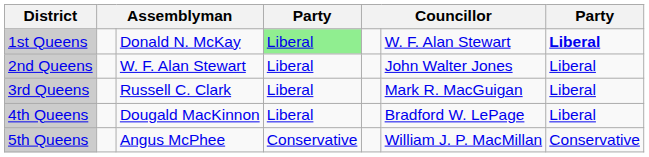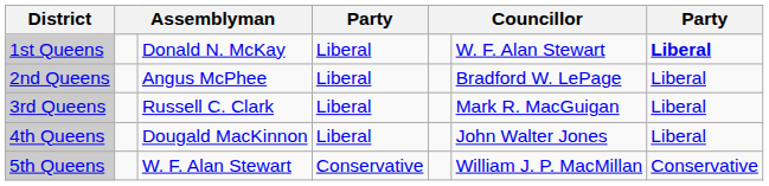 <table class="wikitable">
 <tr>
 <th>District</th>
 <th colspan="2">Assemblyman</th>
 <th>Party</th>
 <th colspan="2">Councillor</th>
 <th>Party</th>
 </tr>
 <tr>
 <td bgcolor="CCCCCC"><a href='#'>1st Queens</a></td>
 <td>   </td>
 <td><a href='#'>Donald N. McKay</a></td>
-<td style="background: lightgreen;"><a href='#'>Liberal</a></td>
+<td><a href='#'>Liberal</a></td>
 <td>   </td>
 <td><a href='#'>W. F. Alan Stewart</a></td>
 <td><strong><a href='#'>Liberal</a></strong></td>
 </tr>
 <tr>
 <td bgcolor="CCCCCC"><a href='#'>2nd Queens</a></td>
 <td>   </td>
-<td><a href='#'>W. F. Alan Stewart</a></td>
+<td><a href='#'>Angus McPhee</a></td>
 <td><a href='#'>Liberal</a></td>
 <td>   </td>
-<td><a href='#'>John Walter Jones</a></td>
+<td><a href='#'>Bradford W. LePage</a></td>
 <td><a href='#'>Liberal</a></td>
 </tr>
 <tr>
 <td bgcolor="CCCCCC"><a href='#'>3rd Queens</a></td>
 <td>   </td>
 <td><a href='#'>Russell C. Clark</a></td>
 <td><a href='#'>Liberal</a></td>
 <td>   </td>
 <td><a href='#'>Mark R. MacGuigan</a></td>
 <td><a href='#'>Liberal</a></td>
 </tr>
 <tr>
 <td bgcolor="CCCCCC"><a href='#'>4th Queens</a></td>
 <td>   </td>
 <td><a href='#'>Dougald MacKinnon</a></td>
 <td><a href='#'>Liberal</a></td>
 <td>   </td>
-<td><a href='#'>Bradford W. LePage</a></td>
+<td><a href='#'>John Walter Jones</a></td>
 <td><a href='#'>Liberal</a></td>
 </tr>
 <tr>
 <td bgcolor="CCCCCC"><a href='#'>5th Queens</a></td>
 <td>   </td>
-<td><a href='#'>Angus McPhee</a></td>
+<td><a href='#'>W. F. Alan Stewart</a></td>
 <td><a href='#'>Conservative</a></td>
 <td>   </td>
 <td><a href='#'>William J. P. MacMillan</a></td>
 <td><a href='#'>Conservative</a></td>
 </tr>
 </table>
